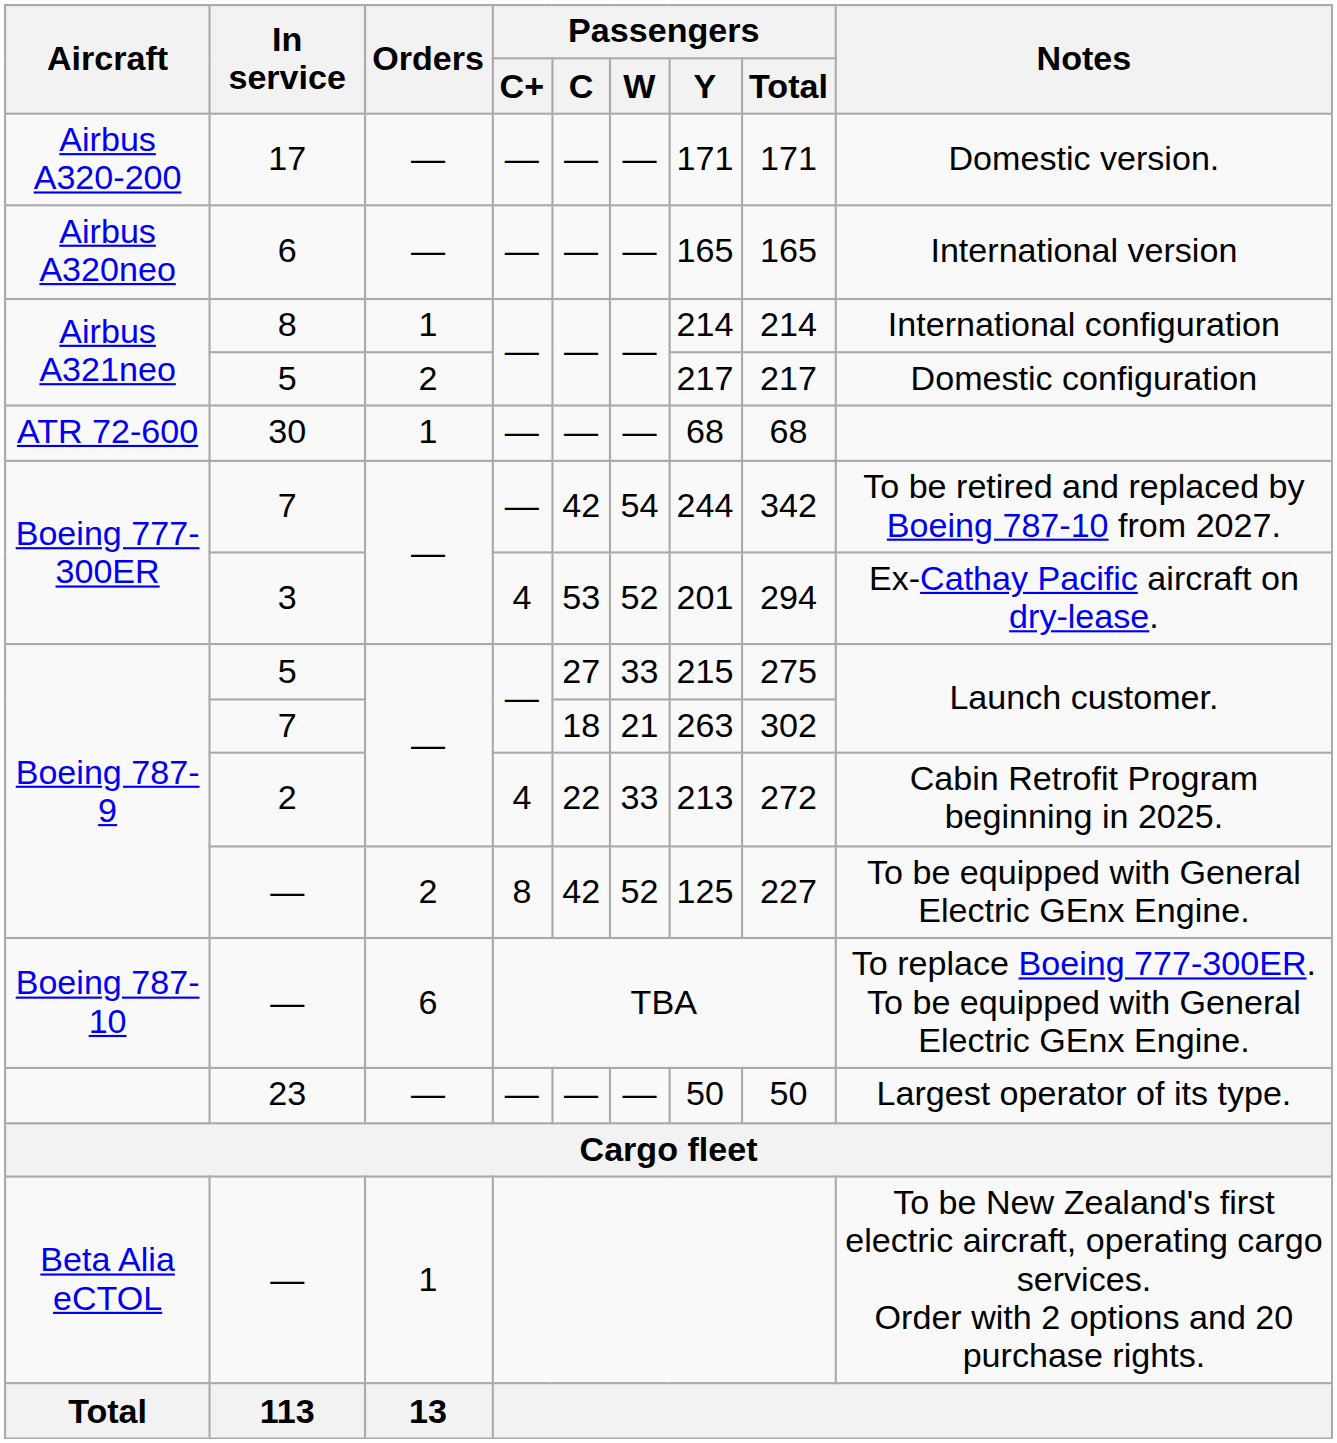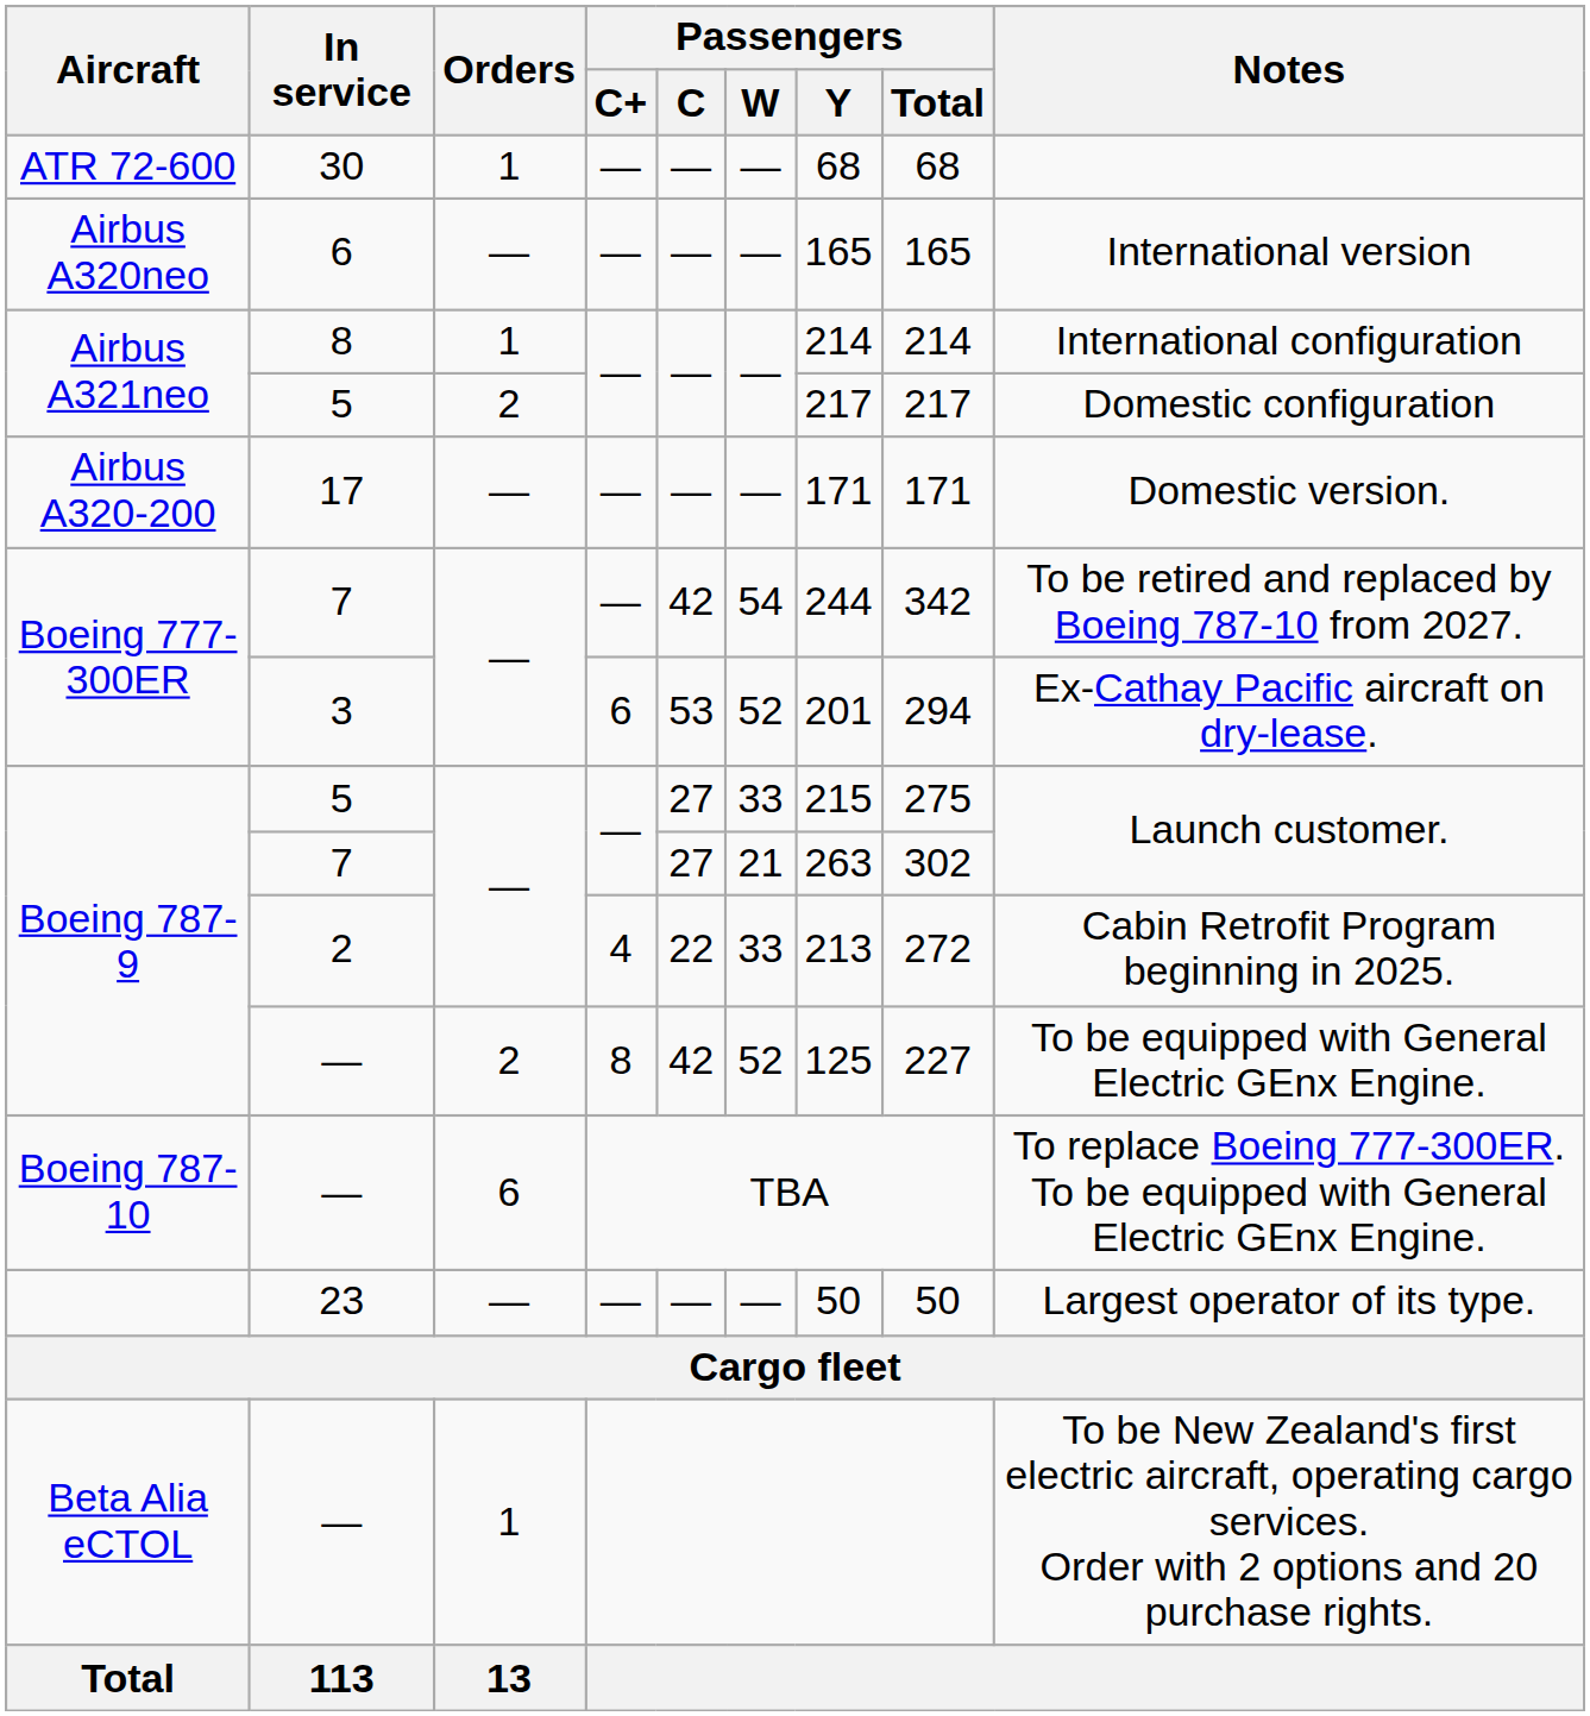 <table class="wikitable" style="margin:1em auto; border-collapse:collapse;text-align:center">
 <tr>
 <th rowspan="2">Aircraft</th>
 <th rowspan="2" style="width:65px;">In service</th>
 <th rowspan="2" style="width:25px;">Orders</th>
 <th colspan="5">Passengers</th>
 <th rowspan="2">Notes</th>
 </tr>
 <tr>
 <th style="width:20px;"><abbr>C+</abbr></th>
 <th style="width:20px;"><abbr>C</abbr></th>
 <th style="width:20px;"><abbr>W</abbr></th>
 <th style="width:20px;"><abbr>Y</abbr></th>
 <th style="width:20px;">Total</th>
 </tr>
 <tr>
-<td><a href='#'>Airbus A320-200</a></td>
-<td>17</td>
+<td><a href='#'>ATR 72-600</a></td>
+<td>30</td>
+<td>1</td>
 <td>—</td>
 <td>—</td>
 <td>—</td>
-<td>—</td>
-<td>171</td>
-<td>171</td>
-<td>Domestic version.</td>
+<td>68</td>
+<td>68</td>
+<td></td>
 </tr>
 <tr>
 <td><a href='#'>Airbus A320neo</a></td>
 <td>6</td>
 <td>—</td>
 <td>—</td>
 <td>—</td>
 <td>—</td>
 <td>165</td>
 <td>165</td>
 <td>International version</td>
 </tr>
 <tr>
 <td rowspan="2"><a href='#'>Airbus A321neo</a></td>
 <td>8</td>
 <td>1</td>
 <td rowspan="2">—</td>
 <td rowspan="2">—</td>
 <td rowspan="2">—</td>
 <td>214</td>
 <td>214</td>
 <td>International configuration</td>
 </tr>
 <tr>
 <td>5</td>
 <td>2</td>
 <td>217</td>
 <td>217</td>
 <td>Domestic configuration</td>
 </tr>
 <tr>
-<td><a href='#'>ATR 72-600</a></td>
-<td>30</td>
-<td>1</td>
+<td><a href='#'>Airbus A320-200</a></td>
+<td>17</td>
 <td>—</td>
 <td>—</td>
 <td>—</td>
-<td>68</td>
-<td>68</td>
-<td></td>
+<td>—</td>
+<td>171</td>
+<td>171</td>
+<td>Domestic version.</td>
 </tr>
 <tr>
 <td rowspan="2"><a href='#'>Boeing 777-300ER</a></td>
 <td>7</td>
 <td rowspan="2">—</td>
 <td>—</td>
 <td>42</td>
 <td>54</td>
 <td>244</td>
 <td>342</td>
 <td>To be retired and replaced by <a href='#'>Boeing 787-10</a> from 2027.</td>
 </tr>
 <tr>
 <td>3</td>
-<td>4</td>
+<td>6</td>
 <td>53</td>
 <td>52</td>
 <td>201</td>
 <td>294</td>
 <td>Ex-<a href='#'>Cathay Pacific</a> aircraft on <a href='#'>dry-lease</a>.</td>
 </tr>
 <tr>
 <td rowspan="4"><a href='#'>Boeing 787-9</a></td>
 <td>5</td>
 <td rowspan="3">—</td>
 <td rowspan="2">—</td>
 <td>27</td>
 <td>33</td>
 <td>215</td>
 <td>275</td>
 <td rowspan="2">Launch customer.</td>
 </tr>
 <tr>
 <td>7</td>
-<td>18</td>
+<td>27</td>
 <td>21</td>
 <td>263</td>
 <td>302</td>
 </tr>
 <tr>
 <td>2</td>
 <td>4</td>
 <td>22</td>
 <td>33</td>
 <td>213</td>
 <td>272</td>
 <td>Cabin Retrofit Program beginning in 2025.</td>
 </tr>
 <tr>
 <td>—</td>
 <td>2</td>
 <td>8</td>
 <td>42</td>
 <td>52</td>
 <td>125</td>
 <td>227</td>
 <td>To be equipped with General Electric GEnx Engine.</td>
 </tr>
 <tr>
 <td><a href='#'>Boeing 787-10</a></td>
 <td>—</td>
 <td>6</td>
 <td colspan="5"><abbr>TBA</abbr></td>
 <td>To replace <a href='#'>Boeing 777-300ER</a>.<br>To be equipped with General Electric GEnx Engine.</td>
 </tr>
 <tr>
 <td></td>
 <td>23</td>
 <td>—</td>
 <td>—</td>
 <td>—</td>
 <td>—</td>
 <td>50</td>
 <td>50</td>
 <td>Largest operator of its type.</td>
 </tr>
 <tr>
 <th colspan="9">Cargo fleet</th>
 </tr>
 <tr>
 <td><a href='#'>Beta Alia eCTOL</a></td>
 <td>—</td>
 <td>1</td>
 <td colspan="5" class="unsortable"><abbr></abbr></td>
 <td>To be New Zealand's first electric aircraft, operating cargo services.</br>Order with 2 options and 20 purchase rights.</td>
 </tr>
 <tr>
 <th>Total</th>
 <th>113</th>
 <th>13</th>
 <th colspan="6"></th>
 </tr>
 </table>
